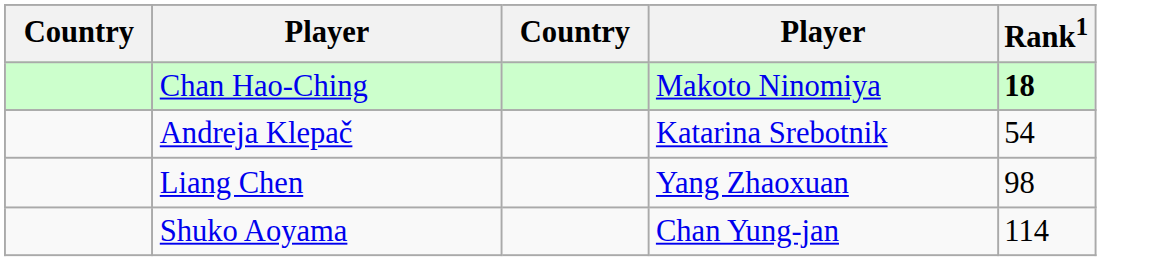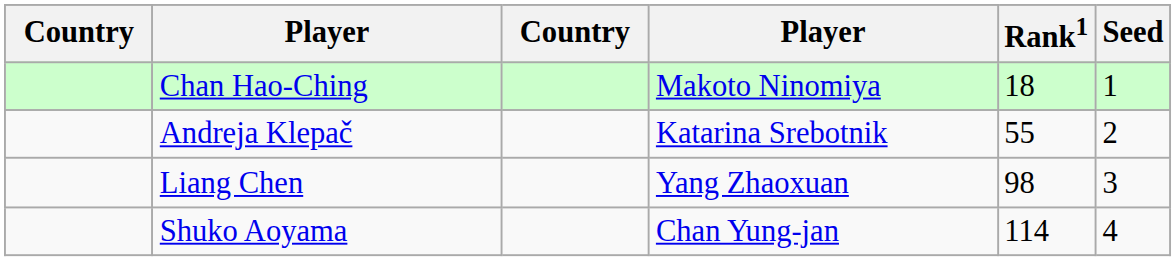 <table class="sortable wikitable">
 <tr>
 <th width="70">Country</th>
 <th width="175">Player</th>
 <th width="70">Country</th>
 <th width="175">Player</th>
 <th>Rank<sup>1</sup></th>
+<th>Seed</th>
 </tr>
 <tr style="background:#cfc;">
 <td></td>
 <td><a href='#'>Chan Hao-Ching</a></td>
 <td></td>
 <td><a href='#'>Makoto Ninomiya</a></td>
-<td><strong>18</strong></td>
+<td>18</td>
+<td>1</td>
 </tr>
 <tr>
 <td></td>
 <td><a href='#'>Andreja Klepač</a></td>
 <td></td>
 <td><a href='#'>Katarina Srebotnik</a></td>
-<td>54</td>
+<td>55</td>
+<td>2</td>
 </tr>
 <tr>
 <td></td>
 <td><a href='#'>Liang Chen</a></td>
 <td></td>
 <td><a href='#'>Yang Zhaoxuan</a></td>
 <td>98</td>
+<td>3</td>
 </tr>
 <tr>
 <td></td>
 <td><a href='#'>Shuko Aoyama</a></td>
 <td></td>
 <td><a href='#'>Chan Yung-jan</a></td>
 <td>114</td>
+<td>4</td>
 </tr>
 </table>
